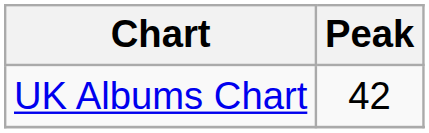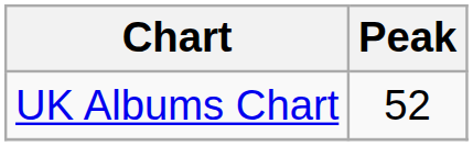 <table class="wikitable">
 <tr>
 <th>Chart</th>
 <th>Peak</th>
 </tr>
 <tr>
 <td><a href='#'>UK Albums Chart</a></td>
-<td align="center">42</td>
+<td align="center">52</td>
 </tr>
 <tr>
 </tr>
 </table>
